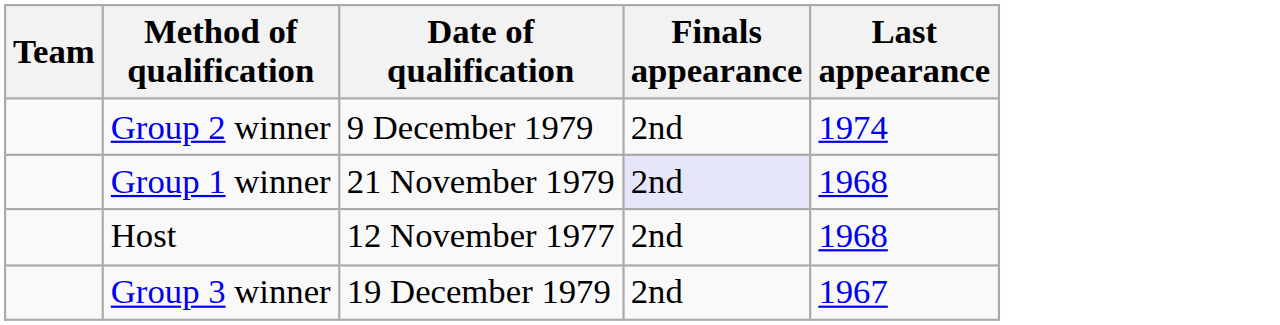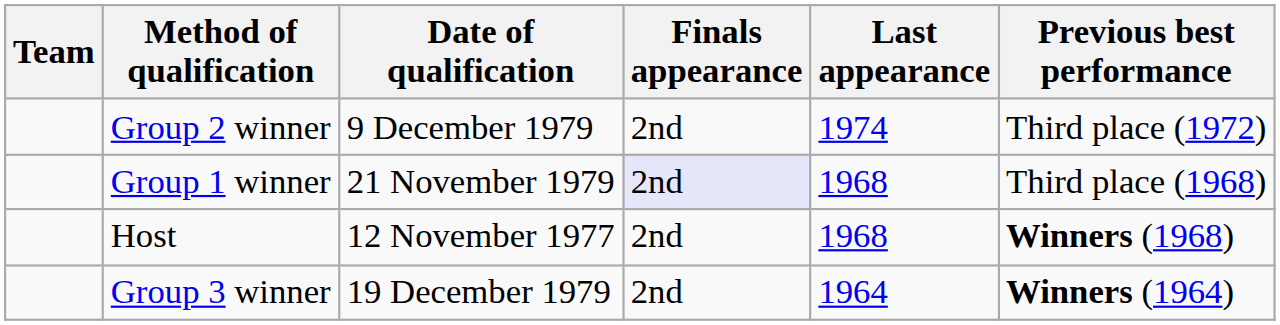 <table class="wikitable sortable">
 <tr>
 <th>Team</th>
 <th>Method of<br>qualification</th>
 <th>Date of<br>qualification</th>
 <th data-sort-type="number">Finals<br>appearance</th>
 <th>Last<br>appearance</th>
+<th>Previous best<br>performance</th>
 </tr>
 <tr>
 <td style="white-space:nowrap"></td>
 <td><a href='#'>Group 2</a> winner</td>
 <td>9 December 1979</td>
 <td>2nd</td>
 <td><a href='#'>1974</a></td>
+<td data-sort-value="3">Third place (<a href='#'>1972</a>)</td>
 </tr>
 <tr>
 <td style="white-space:nowrap"></td>
 <td><a href='#'>Group 1</a> winner</td>
 <td>21 November 1979</td>
 <td style="background: lavender;">2nd</td>
 <td><a href='#'>1968</a></td>
+<td data-sort-value="3">Third place (<a href='#'>1968</a>)</td>
 </tr>
 <tr>
 <td style="white-space:nowrap"></td>
 <td>Host</td>
 <td>12 November 1977</td>
 <td>2nd</td>
 <td><a href='#'>1968</a></td>
+<td data-sort-value="1"><strong>Winners</strong> (<a href='#'>1968</a>)</td>
 </tr>
 <tr>
 <td style="white-space:nowrap"></td>
 <td><a href='#'>Group 3</a> winner</td>
 <td>19 December 1979</td>
 <td>2nd</td>
-<td><a href='#'>1967</a></td>
+<td><a href='#'>1964</a></td>
+<td data-sort-value="1"><strong>Winners</strong> (<a href='#'>1964</a>)</td>
 </tr>
 </table>
